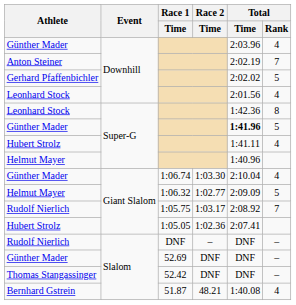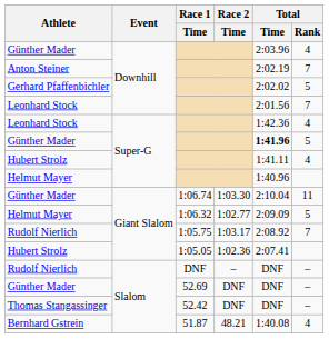 <table class="wikitable" style="font-size:90%">
 <tr>
 <th rowspan="2">Athlete</th>
 <th rowspan="2">Event</th>
 <th>Race 1</th>
 <th>Race 2</th>
 <th colspan="2">Total</th>
 </tr>
 <tr>
 <th>Time</th>
 <th>Time</th>
 <th>Time</th>
 <th>Rank</th>
 </tr>
 <tr>
 <td><a href='#'>Günther Mader</a></td>
 <td rowspan="4">Downhill</td>
 <td colspan="2" bgcolor="wheat"></td>
 <td align="center">2:03.96</td>
 <td align="center">4</td>
 </tr>
 <tr>
 <td><a href='#'>Anton Steiner</a></td>
 <td colspan="2" bgcolor="wheat"></td>
 <td align="center">2:02.19</td>
 <td align="center">7</td>
 </tr>
 <tr>
 <td><a href='#'>Gerhard Pfaffenbichler</a></td>
 <td colspan="2" bgcolor="wheat"></td>
 <td align="center">2:02.02</td>
 <td align="center">5</td>
 </tr>
 <tr>
 <td><a href='#'>Leonhard Stock</a></td>
 <td colspan="2" bgcolor="wheat"></td>
 <td align="center">2:01.56</td>
-<td align="center">4</td>
+<td align="center">7</td>
 </tr>
 <tr>
 <td><a href='#'>Leonhard Stock</a></td>
 <td rowspan="4">Super-G</td>
 <td colspan="2" bgcolor="wheat"></td>
 <td align="center">1:42.36</td>
-<td align="center">8</td>
+<td align="center">4</td>
 </tr>
 <tr>
 <td><a href='#'>Günther Mader</a></td>
 <td colspan="2" bgcolor="wheat"></td>
 <td align="center"><strong>1:41.96</strong></td>
 <td align="center">5</td>
 </tr>
 <tr>
 <td><a href='#'>Hubert Strolz</a></td>
 <td colspan="2" bgcolor="wheat"></td>
 <td align="center">1:41.11</td>
 <td align="center">4</td>
 </tr>
 <tr>
 <td><a href='#'>Helmut Mayer</a></td>
 <td colspan="2" bgcolor="wheat"></td>
 <td align="center">1:40.96</td>
 <td align="center"></td>
 </tr>
 <tr>
 <td><a href='#'>Günther Mader</a></td>
 <td rowspan="4">Giant Slalom</td>
 <td align="center">1:06.74</td>
 <td align="center">1:03.30</td>
 <td align="center">2:10.04</td>
-<td align="center">4</td>
+<td align="center">11</td>
 </tr>
 <tr>
 <td><a href='#'>Helmut Mayer</a></td>
 <td align="center">1:06.32</td>
 <td align="center">1:02.77</td>
 <td align="center">2:09.09</td>
 <td align="center">5</td>
 </tr>
 <tr>
 <td><a href='#'>Rudolf Nierlich</a></td>
 <td align="center">1:05.75</td>
 <td align="center">1:03.17</td>
 <td align="center">2:08.92</td>
 <td align="center">7</td>
 </tr>
 <tr>
 <td><a href='#'>Hubert Strolz</a></td>
 <td align="center">1:05.05</td>
 <td align="center">1:02.36</td>
 <td align="center">2:07.41</td>
 <td align="center"></td>
 </tr>
 <tr>
 <td><a href='#'>Rudolf Nierlich</a></td>
 <td rowspan="4">Slalom</td>
 <td align="center">DNF</td>
 <td align="center">–</td>
 <td align="center">DNF</td>
 <td align="center">–</td>
 </tr>
 <tr>
 <td><a href='#'>Günther Mader</a></td>
 <td align="center">52.69</td>
 <td align="center">DNF</td>
 <td align="center">DNF</td>
 <td align="center">–</td>
 </tr>
 <tr>
 <td><a href='#'>Thomas Stangassinger</a></td>
 <td align="center">52.42</td>
 <td align="center">DNF</td>
 <td align="center">DNF</td>
 <td align="center">–</td>
 </tr>
 <tr>
 <td><a href='#'>Bernhard Gstrein</a></td>
 <td align="center">51.87</td>
 <td align="center">48.21</td>
 <td align="center">1:40.08</td>
 <td align="center">4</td>
 </tr>
 </table>
